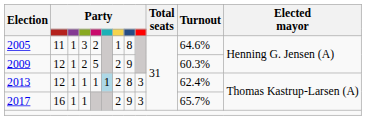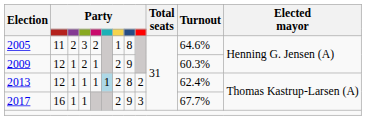 <table class="wikitable">
 <tr>
 <th rowspan="2">Election</th>
 <th colspan="8">Party</th>
 <th rowspan="2">Total<br>seats</th>
 <th rowspan="2">Turnout</th>
 <th rowspan="2">Elected<br>mayor</th>
 </tr>
 <tr>
 <td style="background:#B5211D;"><strong><a href='#'></a></strong></td>
 <td style="background:#843A93;"><strong><a href='#'></a></strong></td>
 <td style="background:#89A920;"><strong><a href='#'></a></strong></td>
 <td style="background:#C9096C;"><strong><a href='#'></a></strong></td>
 <td style="background:#1CB1B7;"><strong><a href='#'></a></strong></td>
 <td style="background:#F4D44D;"><strong><a href='#'></a></strong></td>
 <td style="background:#254C85;"><strong><a href='#'></a></strong></td>
 <td style="background:#FF0000;"><strong><a href='#'></a></strong></td>
 </tr>
 <tr>
 <td><a href='#'>2005</a></td>
 <td>11</td>
-<td>1</td>
+<td>2</td>
 <td>3</td>
 <td>2</td>
 <td style="background:#CDC9C9;" rowspan="2"></td>
 <td>1</td>
 <td>8</td>
 <td style="background:#CDC9C9;" rowspan="2"></td>
 <td rowspan="4">31</td>
 <td>64.6%</td>
 <td rowspan="2">Henning G. Jensen (A)</td>
 </tr>
 <tr>
 <td><a href='#'>2009</a></td>
 <td>12</td>
 <td>1</td>
 <td>2</td>
-<td>5</td>
+<td>1</td>
 <td>2</td>
 <td>9</td>
 <td>60.3%</td>
 </tr>
 <tr>
 <td><a href='#'>2013</a></td>
 <td>12</td>
 <td>1</td>
 <td>1</td>
 <td>1</td>
 <td style="background: lightblue;">1</td>
 <td>2</td>
 <td>8</td>
-<td>3</td>
+<td>2</td>
 <td>62.4%</td>
 <td rowspan="2">Thomas Kastrup-Larsen (A)</td>
 </tr>
 <tr>
 <td><a href='#'>2017</a></td>
 <td>16</td>
 <td>1</td>
 <td>1</td>
 <td style="background:#CDC9C9;"></td>
 <td style="background:#CDC9C9;"></td>
 <td>2</td>
 <td>9</td>
 <td>3</td>
-<td>65.7%</td>
+<td>67.7%</td>
 </tr>
 <tr>
 <td colspan="14"></td>
 </tr>
 </table>
